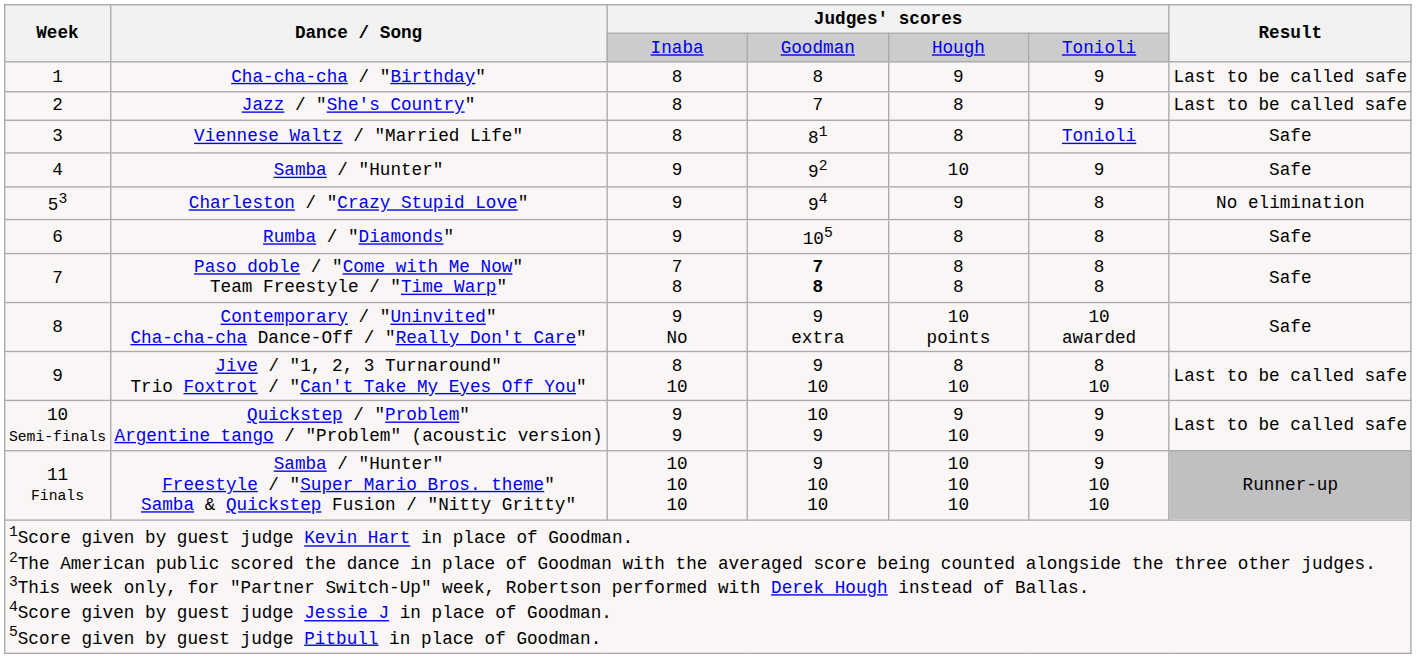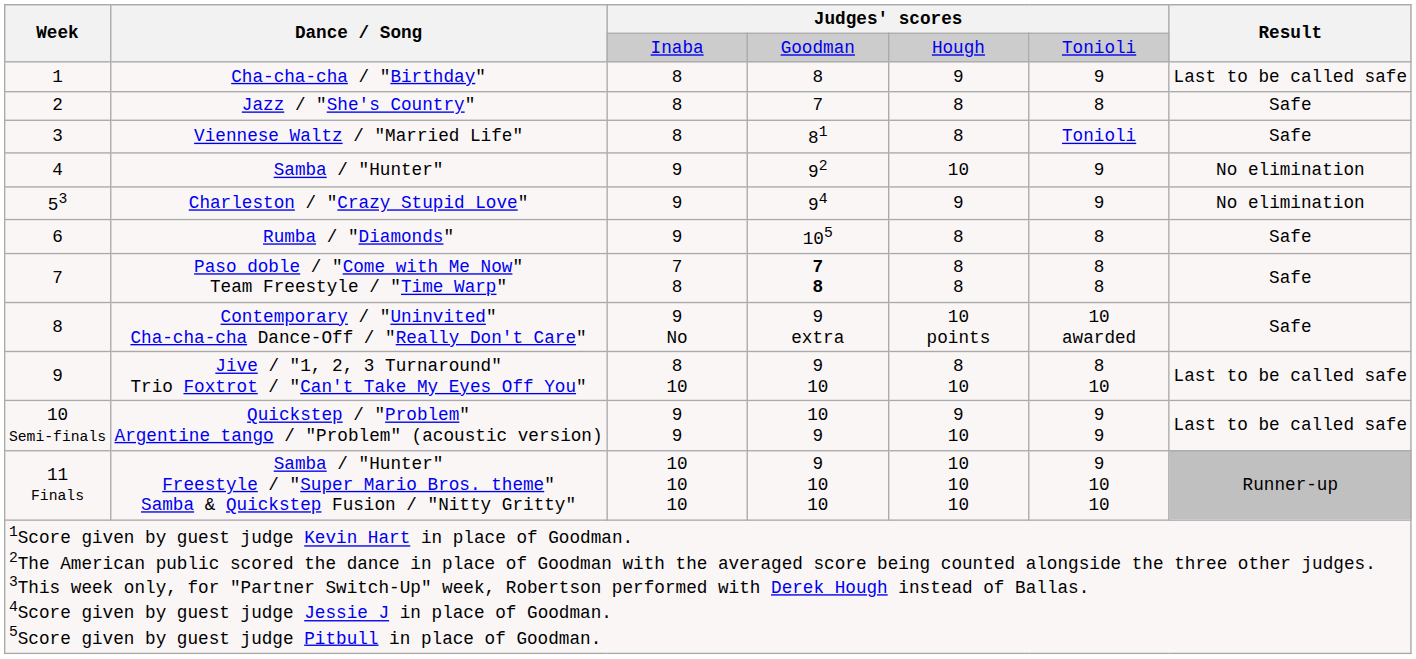 <table class="wikitable ">
 <tr style="text-align: center; background:#ccc;">
 <th rowspan="2">Week</th>
 <th rowspan="2">Dance / Song</th>
 <th colspan="4">Judges' scores</th>
 <th rowspan="2">Result</th>
 </tr>
 <tr style="text-align: center; background:#ccc;">
 <td style="width:10%; "><a href='#'>Inaba</a></td>
 <td style="width:10%; "><a href='#'>Goodman</a></td>
 <td style="width:10%; "><a href='#'>Hough</a></td>
 <td style="width:10%; "><a href='#'>Tonioli</a></td>
 </tr>
 <tr style="text-align: center; background:#faf6f6;">
 <td>1</td>
 <td><a href='#'>Cha-cha-cha</a> / "<a href='#'>Birthday</a>"</td>
 <td>8</td>
 <td>8</td>
 <td>9</td>
 <td>9</td>
 <td>Last to be called safe</td>
 </tr>
 <tr style="text-align:center; background:#faf6f6;">
 <td>2</td>
 <td><a href='#'>Jazz</a> / "<a href='#'>She's Country</a>"</td>
 <td>8</td>
 <td>7</td>
 <td>8</td>
-<td>9</td>
-<td>Last to be called safe</td>
+<td>8</td>
+<td>Safe</td>
 </tr>
 <tr style="text-align:center; background:#faf6f6;">
 <td>3</td>
 <td><a href='#'>Viennese Waltz</a> / "Married Life"</td>
 <td>8</td>
 <td>8<sup>1</sup></td>
 <td>8</td>
 <td style="width:10%; "><a href='#'>Tonioli</a></td>
 <td>Safe</td>
 </tr>
 <tr style="text-align:center; background:#faf6f6;">
 <td>4</td>
 <td><a href='#'>Samba</a> / "Hunter"</td>
 <td>9</td>
 <td>9<sup>2</sup></td>
 <td>10</td>
 <td>9</td>
-<td>Safe</td>
+<td>No elimination</td>
 </tr>
 <tr style="text-align: center; background:#faf6f6;">
 <td>5<sup>3</sup></td>
 <td><a href='#'>Charleston</a> / "<a href='#'>Crazy Stupid Love</a>"</td>
 <td>9</td>
 <td>9<sup>4</sup></td>
 <td>9</td>
-<td>8</td>
+<td>9</td>
 <td>No elimination</td>
 </tr>
 <tr style="text-align: center; background:#faf6f6;">
 <td>6</td>
 <td><a href='#'>Rumba</a> / "<a href='#'>Diamonds</a>"</td>
 <td>9</td>
 <td>10<sup>5</sup></td>
 <td>8</td>
 <td>8</td>
 <td>Safe</td>
 </tr>
 <tr style="text-align: center; background:#faf6f6;">
 <td>7</td>
 <td><a href='#'>Paso doble</a> / "<a href='#'>Come with Me Now</a>"<br>Team Freestyle / "<a href='#'>Time Warp</a>"</td>
 <td>7<br>8</td>
 <td><strong>7<br>8</strong></td>
 <td>8<br>8</td>
 <td>8<br>8</td>
 <td>Safe</td>
 </tr>
 <tr style="text-align: center; background:#faf6f6;">
 <td>8</td>
 <td><a href='#'>Contemporary</a> / "<a href='#'>Uninvited</a>"<br><a href='#'>Cha-cha-cha</a> Dance-Off / "<a href='#'>Really Don't Care</a>"</td>
 <td>9<br>No</td>
 <td>9<br>extra</td>
 <td>10<br>points</td>
 <td>10<br>awarded</td>
 <td>Safe</td>
 </tr>
 <tr style="text-align: center; background:#faf6f6;">
 <td>9</td>
 <td><a href='#'>Jive</a> / "1, 2, 3 Turnaround"<br>Trio <a href='#'>Foxtrot</a> / "<a href='#'>Can't Take My Eyes Off You</a>"</td>
 <td>8<br>10</td>
 <td>9<br>10</td>
 <td>8<br>10</td>
 <td>8<br>10</td>
 <td>Last to be called safe</td>
 </tr>
 <tr style="text-align: center; background:#faf6f6;">
 <td>10<br><small>Semi-finals</small></td>
 <td><a href='#'>Quickstep</a> / "<a href='#'>Problem</a>"<br><a href='#'>Argentine tango</a> / "Problem" (acoustic version)</td>
 <td>9<br>9</td>
 <td>10<br>9</td>
 <td>9<br>10</td>
 <td>9<br>9</td>
 <td>Last to be called safe</td>
 </tr>
 <tr style="text-align: center; background:#faf6f6;">
 <td>11<br><small>Finals</small></td>
 <td><a href='#'>Samba</a> / "Hunter"<br><a href='#'>Freestyle</a> / "<a href='#'>Super Mario Bros. theme</a>"<br><a href='#'>Samba</a> & <a href='#'>Quickstep</a> Fusion / "Nitty Gritty"</td>
 <td>10<br>10<br>10</td>
 <td>9<br>10<br>10</td>
 <td>10<br>10<br>10</td>
 <td>9<br>10<br>10</td>
 <td style="background:silver;">Runner-up</td>
 </tr>
 <tr style="text-align: center; background:#faf6f6;">
 <td colspan="7" style="background:#faf6f6; text-align:left;"><sup>1</sup>Score given by guest judge <a href='#'>Kevin Hart</a> in place of Goodman.<br><sup>2</sup>The American public scored the dance in place of Goodman with the averaged score being counted alongside the three other judges.<br><sup>3</sup>This week only, for "Partner Switch-Up" week, Robertson performed with <a href='#'>Derek Hough</a> instead of Ballas.<br><sup>4</sup>Score given by guest judge <a href='#'>Jessie J</a> in place of Goodman.<br><sup>5</sup>Score given by guest judge <a href='#'>Pitbull</a> in place of Goodman.</td>
 </tr>
 </table>
